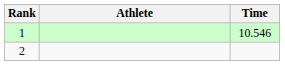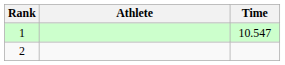 <table class=wikitable style="text-align:center">
 <tr>
 <th width=40>Rank</th>
 <th width=250>Athlete</th>
 <th width=60>Time</th>
 </tr>
 <tr bgcolor="ccffcc">
 <td>1</td>
 <td align=left></td>
-<td>10.546</td>
+<td>10.547</td>
 </tr>
 <tr>
 <td>2</td>
 <td align=left></td>
 <td></td>
 </tr>
 </table>
